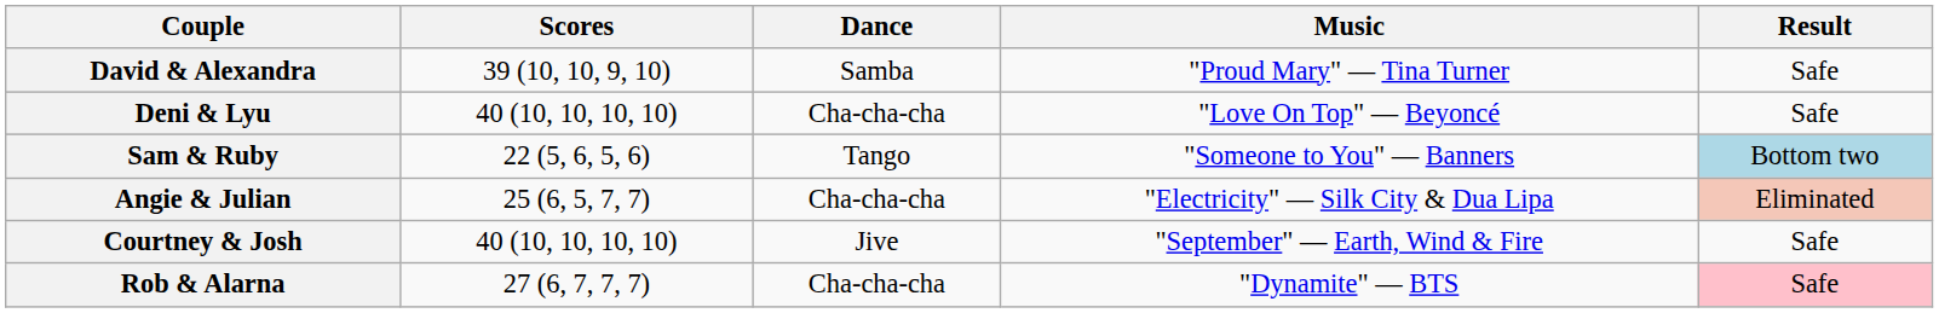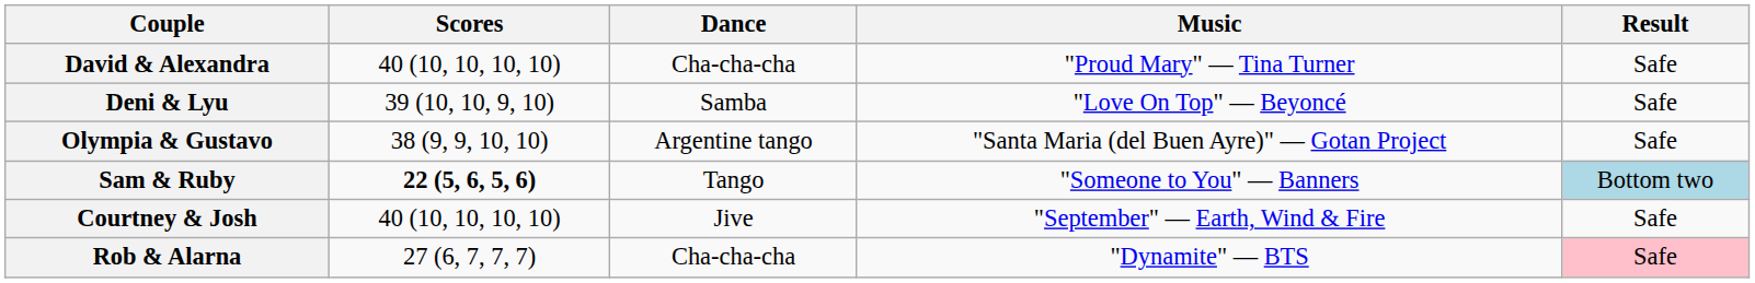 <table class="wikitable sortable" style="text-align:center; width: 90%">
 <tr>
 <th scope="col">Couple</th>
 <th scope="col">Scores</th>
 <th scope="col" class="unsortable">Dance</th>
 <th scope="col" class="unsortable">Music</th>
 <th scope="col" class="unsortable">Result</th>
 </tr>
 <tr>
 <th scope="row">David & Alexandra</th>
-<td>39 (10, 10, 9, 10)</td>
-<td>Samba</td>
+<td>40 (10, 10, 10, 10)</td>
+<td>Cha-cha-cha</td>
 <td>"<a href='#'>Proud Mary</a>" — <a href='#'>Tina Turner</a></td>
 <td>Safe</td>
 </tr>
 <tr>
 <th scope="row">Deni & Lyu</th>
-<td>40 (10, 10, 10, 10)</td>
-<td>Cha-cha-cha</td>
+<td>39 (10, 10, 9, 10)</td>
+<td>Samba</td>
 <td>"<a href='#'>Love On Top</a>" — <a href='#'>Beyoncé</a></td>
 <td>Safe</td>
 </tr>
 <tr>
+<th scope="row">Olympia & Gustavo</th>
+<td>38 (9, 9, 10, 10)</td>
+<td>Argentine tango</td>
+<td>"Santa Maria (del Buen Ayre)" — <a href='#'>Gotan Project</a></td>
+<td>Safe</td>
+</tr>
+<tr>
 <th scope="row">Sam & Ruby</th>
-<td>22 (5, 6, 5, 6)</td>
+<td><strong>22 (5, 6, 5, 6)</strong></td>
 <td>Tango</td>
 <td>"<a href='#'>Someone to You</a>" — <a href='#'>Banners</a></td>
 <td bgcolor="lightblue">Bottom two</td>
-</tr>
-<tr>
-<th scope="row">Angie & Julian</th>
-<td>25 (6, 5, 7, 7)</td>
-<td>Cha-cha-cha</td>
-<td>"<a href='#'>Electricity</a>" — <a href='#'>Silk City</a> & <a href='#'>Dua Lipa</a></td>
-<td bgcolor="f4c7b8">Eliminated</td>
 </tr>
 <tr>
 <th scope="row">Courtney & Josh</th>
 <td>40 (10, 10, 10, 10)</td>
 <td>Jive</td>
 <td>"<a href='#'>September</a>" — <a href='#'>Earth, Wind & Fire</a></td>
 <td>Safe</td>
 </tr>
 <tr>
 <th scope="row">Rob & Alarna</th>
 <td>27 (6, 7, 7, 7)</td>
 <td>Cha-cha-cha</td>
 <td>"<a href='#'>Dynamite</a>" — <a href='#'>BTS</a></td>
 <td style="background: pink;">Safe</td>
 </tr>
 </table>
